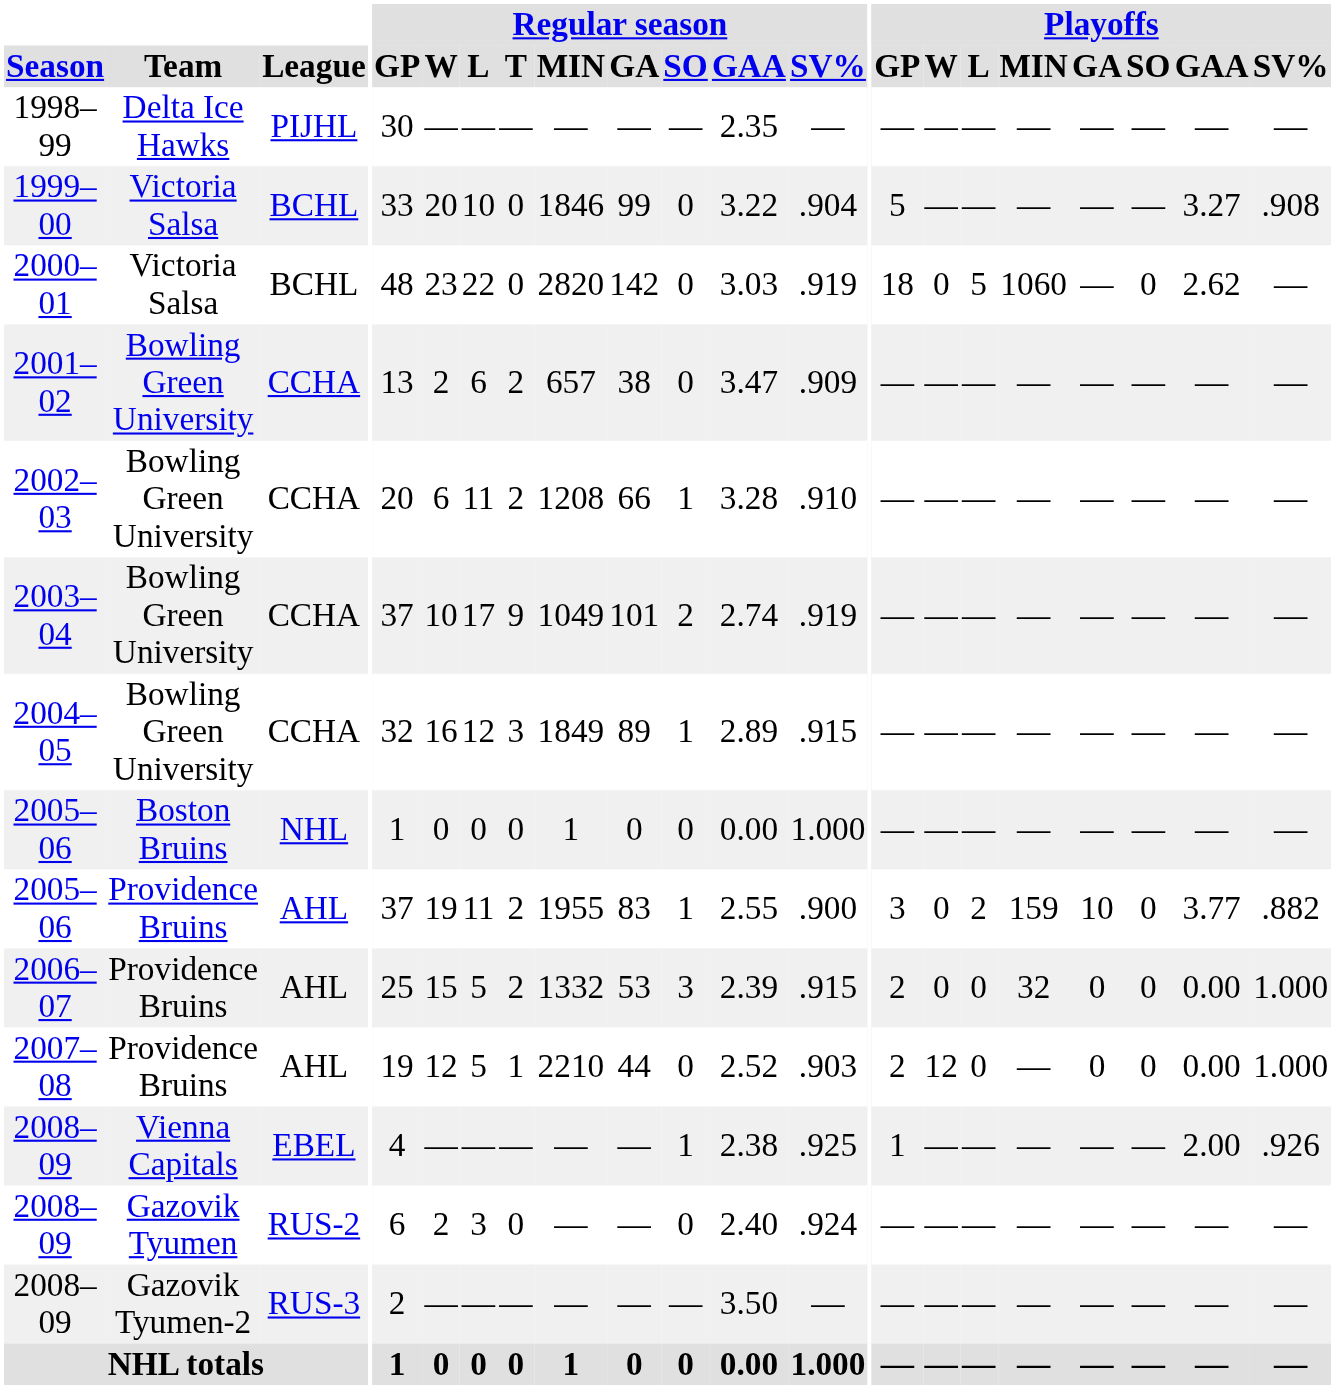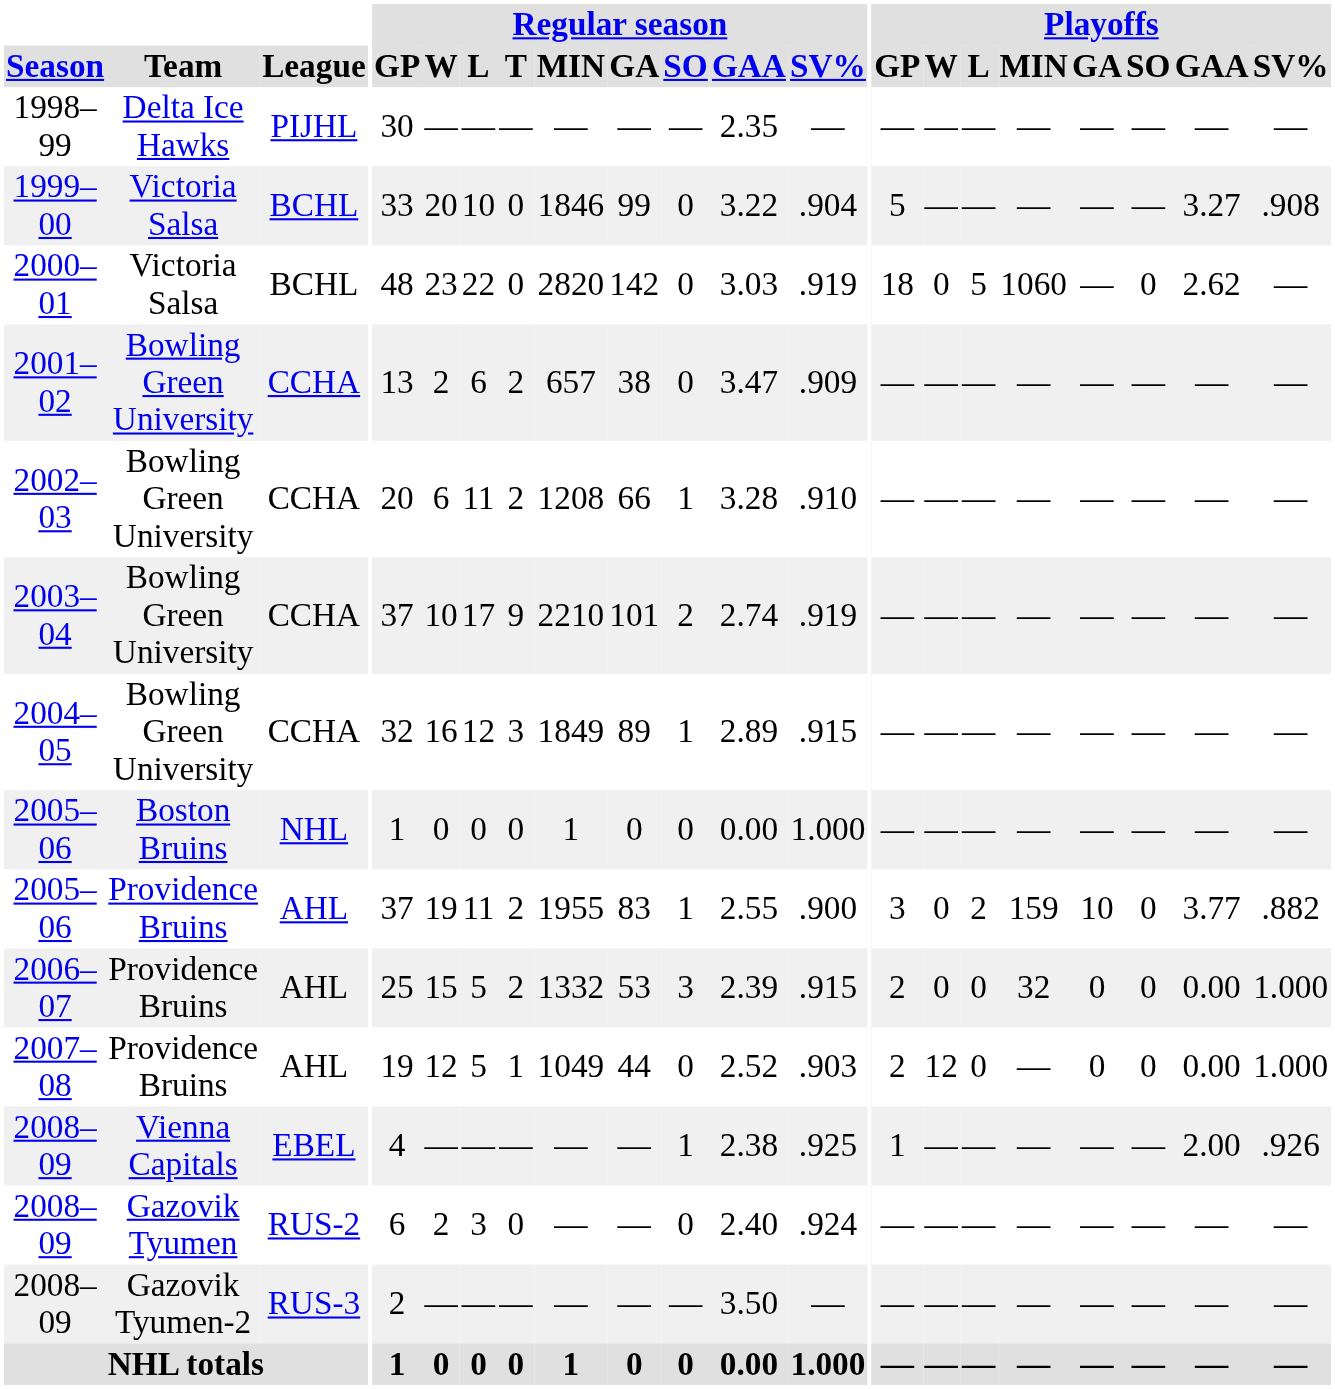 <table border="0" cellpadding="1" cellspacing="0" style="width:90%; text-align:center;">
 <tr bgcolor="#e0e0e0">
 <th colspan="3" bgcolor="#ffffff"></th>
 <th rowspan="99" bgcolor="#ffffff"></th>
 <th colspan="9" bgcolor="#e0e0e0"><a href='#'>Regular season</a></th>
 <th rowspan="99" bgcolor="#ffffff"></th>
 <th colspan="8" bgcolor="#e0e0e0"><a href='#'>Playoffs</a></th>
 </tr>
 <tr bgcolor="#e0e0e0">
 <th><a href='#'>Season</a></th>
 <th>Team</th>
 <th>League</th>
 <th>GP</th>
 <th>W</th>
 <th>L</th>
 <th>T</th>
 <th>MIN</th>
 <th>GA</th>
 <th><a href='#'>SO</a></th>
 <th><a href='#'>GAA</a></th>
 <th><a href='#'>SV%</a></th>
 <th>GP</th>
 <th>W</th>
 <th>L</th>
 <th>MIN</th>
 <th>GA</th>
 <th>SO</th>
 <th>GAA</th>
 <th>SV%</th>
 </tr>
 <tr>
 <td>1998–99</td>
 <td><a href='#'>Delta Ice Hawks</a></td>
 <td><a href='#'>PIJHL</a></td>
 <td>30</td>
 <td>—</td>
 <td>—</td>
 <td>—</td>
 <td>—</td>
 <td>—</td>
 <td>—</td>
 <td>2.35</td>
 <td>—</td>
 <td>—</td>
 <td>—</td>
 <td>—</td>
 <td>—</td>
 <td>—</td>
 <td>—</td>
 <td>—</td>
 <td>—</td>
 </tr>
 <tr bgcolor="#f0f0f0">
 <td><a href='#'>1999–00</a></td>
 <td><a href='#'>Victoria Salsa</a></td>
 <td><a href='#'>BCHL</a></td>
 <td>33</td>
 <td>20</td>
 <td>10</td>
 <td>0</td>
 <td>1846</td>
 <td>99</td>
 <td>0</td>
 <td>3.22</td>
 <td>.904</td>
 <td>5</td>
 <td>—</td>
 <td>—</td>
 <td>—</td>
 <td>—</td>
 <td>—</td>
 <td>3.27</td>
 <td>.908</td>
 </tr>
 <tr>
 <td><a href='#'>2000–01</a></td>
 <td>Victoria Salsa</td>
 <td>BCHL</td>
 <td>48</td>
 <td>23</td>
 <td>22</td>
 <td>0</td>
 <td>2820</td>
 <td>142</td>
 <td>0</td>
 <td>3.03</td>
 <td>.919</td>
 <td>18</td>
 <td>0</td>
 <td>5</td>
 <td>1060</td>
 <td>—</td>
 <td>0</td>
 <td>2.62</td>
 <td>—</td>
 </tr>
 <tr bgcolor="#f0f0f0">
 <td><a href='#'>2001–02</a></td>
 <td><a href='#'>Bowling Green University</a></td>
 <td><a href='#'>CCHA</a></td>
 <td>13</td>
 <td>2</td>
 <td>6</td>
 <td>2</td>
 <td>657</td>
 <td>38</td>
 <td>0</td>
 <td>3.47</td>
 <td>.909</td>
 <td>—</td>
 <td>—</td>
 <td>—</td>
 <td>—</td>
 <td>—</td>
 <td>—</td>
 <td>—</td>
 <td>—</td>
 </tr>
 <tr>
 <td><a href='#'>2002–03</a></td>
 <td>Bowling Green University</td>
 <td>CCHA</td>
 <td>20</td>
 <td>6</td>
 <td>11</td>
 <td>2</td>
 <td>1208</td>
 <td>66</td>
 <td>1</td>
 <td>3.28</td>
 <td>.910</td>
 <td>—</td>
 <td>—</td>
 <td>—</td>
 <td>—</td>
 <td>—</td>
 <td>—</td>
 <td>—</td>
 <td>—</td>
 </tr>
 <tr bgcolor="#f0f0f0">
 <td><a href='#'>2003–04</a></td>
 <td>Bowling Green University</td>
 <td>CCHA</td>
 <td>37</td>
 <td>10</td>
 <td>17</td>
 <td>9</td>
-<td>1049</td>
+<td>2210</td>
 <td>101</td>
 <td>2</td>
 <td>2.74</td>
 <td>.919</td>
 <td>—</td>
 <td>—</td>
 <td>—</td>
 <td>—</td>
 <td>—</td>
 <td>—</td>
 <td>—</td>
 <td>—</td>
 </tr>
 <tr>
 <td><a href='#'>2004–05</a></td>
 <td>Bowling Green University</td>
 <td>CCHA</td>
 <td>32</td>
 <td>16</td>
 <td>12</td>
 <td>3</td>
 <td>1849</td>
 <td>89</td>
 <td>1</td>
 <td>2.89</td>
 <td>.915</td>
 <td>—</td>
 <td>—</td>
 <td>—</td>
 <td>—</td>
 <td>—</td>
 <td>—</td>
 <td>—</td>
 <td>—</td>
 </tr>
 <tr bgcolor="#f0f0f0">
 <td><a href='#'>2005–06</a></td>
 <td><a href='#'>Boston Bruins</a></td>
 <td><a href='#'>NHL</a></td>
 <td>1</td>
 <td>0</td>
 <td>0</td>
 <td>0</td>
 <td>1</td>
 <td>0</td>
 <td>0</td>
 <td>0.00</td>
 <td>1.000</td>
 <td>—</td>
 <td>—</td>
 <td>—</td>
 <td>—</td>
 <td>—</td>
 <td>—</td>
 <td>—</td>
 <td>—</td>
 </tr>
 <tr>
 <td><a href='#'>2005–06</a></td>
 <td><a href='#'>Providence Bruins</a></td>
 <td><a href='#'>AHL</a></td>
 <td>37</td>
 <td>19</td>
 <td>11</td>
 <td>2</td>
 <td>1955</td>
 <td>83</td>
 <td>1</td>
 <td>2.55</td>
 <td>.900</td>
 <td>3</td>
 <td>0</td>
 <td>2</td>
 <td>159</td>
 <td>10</td>
 <td>0</td>
 <td>3.77</td>
 <td>.882</td>
 </tr>
 <tr bgcolor="#f0f0f0">
 <td><a href='#'>2006–07</a></td>
 <td>Providence Bruins</td>
 <td>AHL</td>
 <td>25</td>
 <td>15</td>
 <td>5</td>
 <td>2</td>
 <td>1332</td>
 <td>53</td>
 <td>3</td>
 <td>2.39</td>
 <td>.915</td>
 <td>2</td>
 <td>0</td>
 <td>0</td>
 <td>32</td>
 <td>0</td>
 <td>0</td>
 <td>0.00</td>
 <td>1.000</td>
 </tr>
 <tr>
 <td><a href='#'>2007–08</a></td>
 <td>Providence Bruins</td>
 <td>AHL</td>
 <td>19</td>
 <td>12</td>
 <td>5</td>
 <td>1</td>
-<td>2210</td>
+<td>1049</td>
 <td>44</td>
 <td>0</td>
 <td>2.52</td>
 <td>.903</td>
 <td>2</td>
 <td>12</td>
 <td>0</td>
 <td>—</td>
 <td>0</td>
 <td>0</td>
 <td>0.00</td>
 <td>1.000</td>
 </tr>
 <tr bgcolor="#f0f0f0">
 <td><a href='#'>2008–09</a></td>
 <td><a href='#'>Vienna Capitals</a></td>
 <td><a href='#'>EBEL</a></td>
 <td>4</td>
 <td>—</td>
 <td>—</td>
 <td>—</td>
 <td>—</td>
 <td>—</td>
 <td>1</td>
 <td>2.38</td>
 <td>.925</td>
 <td>1</td>
 <td>—</td>
 <td>—</td>
 <td>—</td>
 <td>—</td>
 <td>—</td>
 <td>2.00</td>
 <td>.926</td>
 </tr>
 <tr>
 <td><a href='#'>2008–09</a></td>
 <td><a href='#'>Gazovik Tyumen</a></td>
 <td><a href='#'>RUS-2</a></td>
 <td>6</td>
 <td>2</td>
 <td>3</td>
 <td>0</td>
 <td>—</td>
 <td>—</td>
 <td>0</td>
 <td>2.40</td>
 <td>.924</td>
 <td>—</td>
 <td>—</td>
 <td>—</td>
 <td>—</td>
 <td>—</td>
 <td>—</td>
 <td>—</td>
 <td>—</td>
 </tr>
 <tr bgcolor="#f0f0f0">
 <td>2008–09</td>
 <td>Gazovik Tyumen-2</td>
 <td><a href='#'>RUS-3</a></td>
 <td>2</td>
 <td>—</td>
 <td>—</td>
 <td>—</td>
 <td>—</td>
 <td>—</td>
 <td>—</td>
 <td>3.50</td>
 <td>—</td>
 <td>—</td>
 <td>—</td>
 <td>—</td>
 <td>—</td>
 <td>—</td>
 <td>—</td>
 <td>—</td>
 <td>—</td>
 </tr>
 <tr bgcolor="#e0e0e0">
 <th colspan=3>NHL totals</th>
 <th>1</th>
 <th>0</th>
 <th>0</th>
 <th>0</th>
 <th>1</th>
 <th>0</th>
 <th>0</th>
 <th>0.00</th>
 <th>1.000</th>
 <th>—</th>
 <th>—</th>
 <th>—</th>
 <th>—</th>
 <th>—</th>
 <th>—</th>
 <th>—</th>
 <th>—</th>
 </tr>
 </table>
